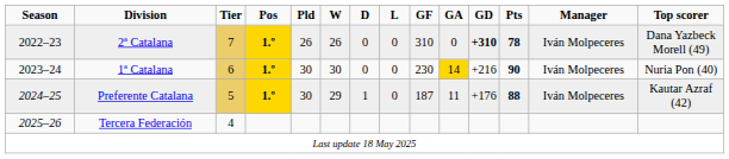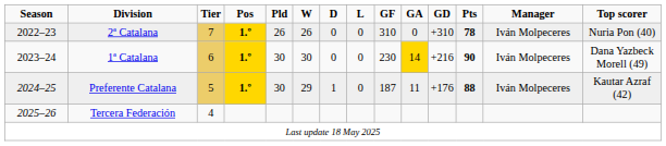 <table class="wikitable" style="text-align:center; font-size: 95%;">
 <tr>
 <td width="80"><strong>Season</strong></td>
 <td width="170"><strong>Division</strong></td>
 <td width="30"><strong>Tier</strong></td>
 <td width="50"><strong>Pos</strong></td>
 <td width="30"><strong>Pld</strong></td>
 <td width="30"><strong>W</strong></td>
 <td width="30"><strong>D</strong></td>
 <td width="30"><strong>L</strong></td>
 <td width="30"><strong>GF</strong></td>
 <td width="30"><strong>GA</strong></td>
 <td width="30"><strong>GD</strong></td>
 <td width="30"><strong>Pts</strong></td>
 <td width="130"><strong>Manager</strong></td>
 <td width="100"><strong>Top scorer</strong></td>
 </tr>
 <tr bgcolor="#EFEFEF">
 <td>2022–23</td>
 <td><a href='#'>2ª Catalana</a></td>
 <td bgcolor="#ECCD6A">7</td>
 <td bgcolor="gold"><strong>1.º</strong> </td>
 <td>26</td>
 <td>26</td>
 <td>0</td>
 <td>0</td>
 <td>310</td>
 <td>0</td>
-<td><strong>+310</strong></td>
+<td>+310</td>
 <td><strong>78</strong></td>
 <td>Iván Molpeceres</td>
-<td>Dana Yazbeck Morell (49)</td>
+<td>Nuria Pon (40)</td>
 </tr>
 <tr>
 <td>2023–24</td>
 <td><a href='#'>1ª Catalana</a></td>
 <td bgcolor="#ECCD6A">6</td>
 <td bgcolor="gold"><strong>1.º</strong> </td>
 <td>30</td>
 <td>30</td>
 <td>0</td>
 <td>0</td>
 <td>230</td>
 <td style="background: gold;">14</td>
 <td>+216</td>
 <td><strong>90</strong></td>
 <td>Iván Molpeceres</td>
-<td>Nuria Pon (40)</td>
+<td>Dana Yazbeck Morell (49)</td>
 </tr>
 <tr bgcolor="#EFEFEF">
 <td><em>2024–25</em></td>
 <td><a href='#'>Preferente Catalana</a></td>
 <td bgcolor="#ECCD6A">5</td>
 <td bgcolor="gold"><strong>1.º</strong> </td>
 <td>30</td>
 <td>29</td>
 <td>1</td>
 <td>0</td>
 <td>187</td>
 <td>11</td>
 <td>+176</td>
 <td><strong>88</strong></td>
 <td>Iván Molpeceres</td>
 <td>Kautar Azraf (42)</td>
 </tr>
 <tr>
 <td><em>2025–26</em></td>
 <td><a href='#'>Tercera Federación</a></td>
 <td>4</td>
 <td></td>
 <td></td>
 <td></td>
 <td></td>
 <td></td>
 <td></td>
 <td></td>
 <td></td>
 <td></td>
 <td></td>
 <td></td>
 </tr>
 <tr bgcolor="#FFFFFF">
 <td colspan="14"><small><em>Last update 18 May 2025</em></small></td>
 </tr>
 </table>
